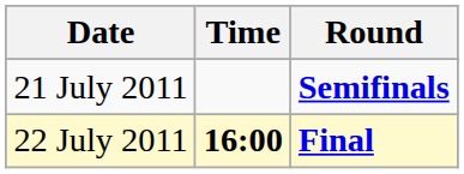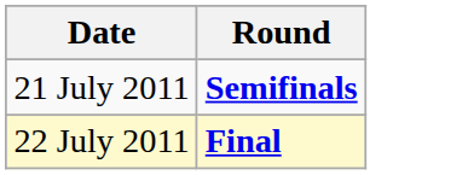 <table class="wikitable">
 <tr>
 <th>Date</th>
-<th>Time</th>
 <th>Round</th>
 </tr>
 <tr>
 <td>21 July 2011</td>
-<td></td>
 <td><strong><a href='#'>Semifinals</a></strong></td>
 </tr>
 <tr style=background:lemonchiffon>
 <td>22 July 2011</td>
-<td><strong>16:00</strong></td>
 <td><strong><a href='#'>Final</a></strong></td>
 </tr>
 </table>
